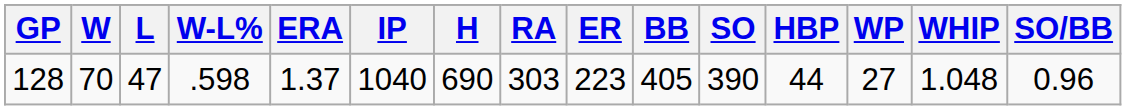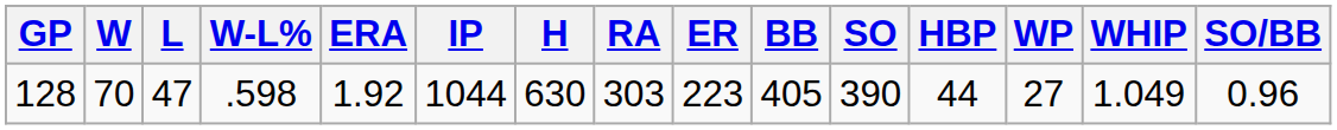 <table class="wikitable">
 <tr>
 <th><a href='#'>GP</a></th>
 <th><a href='#'>W</a></th>
 <th><a href='#'>L</a></th>
 <th><a href='#'>W-L%</a></th>
 <th><a href='#'>ERA</a></th>
 <th><a href='#'>IP</a></th>
 <th><a href='#'>H</a></th>
 <th><a href='#'>RA</a></th>
 <th><a href='#'>ER</a></th>
 <th><a href='#'>BB</a></th>
 <th><a href='#'>SO</a></th>
 <th><a href='#'>HBP</a></th>
 <th><a href='#'>WP</a></th>
 <th><a href='#'>WHIP</a></th>
 <th><a href='#'>SO/BB</a></th>
 </tr>
 <tr align=center>
 <td>128</td>
 <td>70</td>
 <td>47</td>
 <td>.598</td>
-<td>1.37</td>
-<td>1040</td>
-<td>690</td>
+<td>1.92</td>
+<td>1044</td>
+<td>630</td>
 <td>303</td>
 <td>223</td>
 <td>405</td>
 <td>390</td>
 <td>44</td>
 <td>27</td>
-<td>1.048</td>
+<td>1.049</td>
 <td>0.96</td>
 </tr>
 </table>
